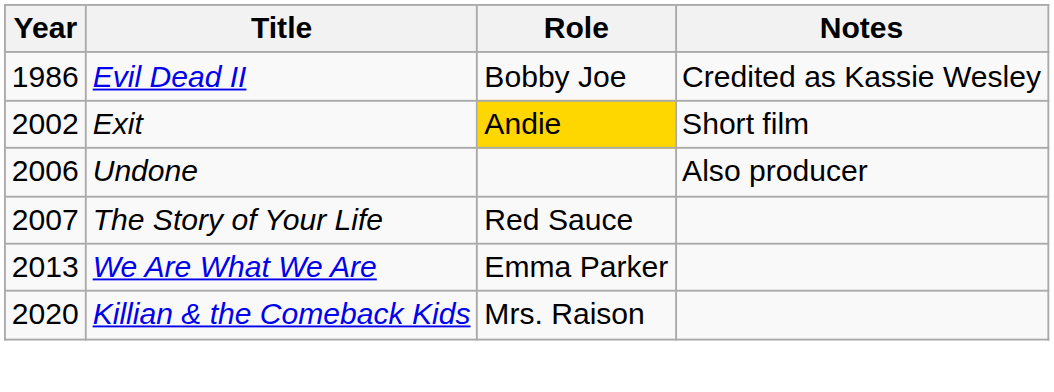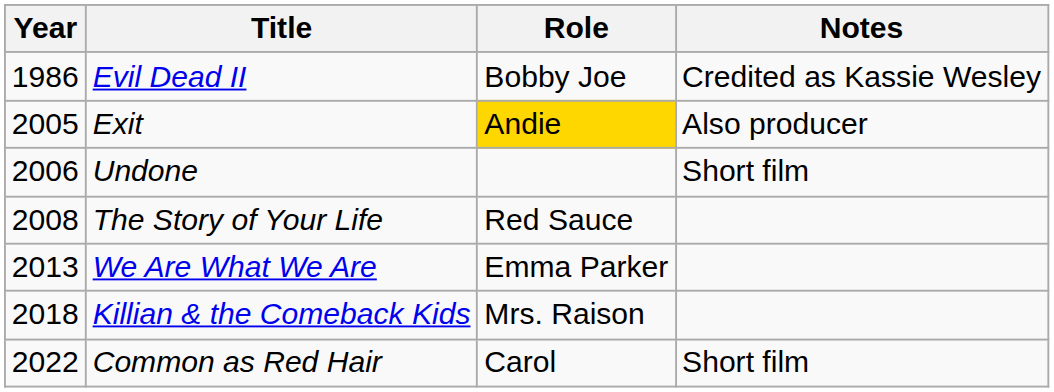 <table class="wikitable">
 <tr>
 <th>Year</th>
 <th>Title</th>
 <th>Role</th>
 <th>Notes</th>
 </tr>
 <tr>
 <td>1986</td>
 <td><em><a href='#'>Evil Dead II</a></em></td>
 <td>Bobby Joe</td>
 <td>Credited as Kassie Wesley</td>
 </tr>
 <tr>
-<td>2002</td>
+<td>2005</td>
 <td><em>Exit</em></td>
 <td style="background: gold;">Andie</td>
-<td>Short film</td>
+<td>Also producer</td>
 </tr>
 <tr>
 <td>2006</td>
 <td><em>Undone</em></td>
 <td></td>
-<td>Also producer</td>
+<td>Short film</td>
 </tr>
 <tr>
-<td>2007</td>
+<td>2008</td>
 <td><em>The Story of Your Life</em></td>
 <td>Red Sauce</td>
 <td></td>
 </tr>
 <tr>
 <td>2013</td>
 <td><em><a href='#'>We Are What We Are</a></em></td>
 <td>Emma Parker</td>
 <td></td>
 </tr>
 <tr>
-<td>2020</td>
+<td>2018</td>
 <td><em><a href='#'>Killian & the Comeback Kids</a></em></td>
 <td>Mrs. Raison</td>
 <td></td>
 </tr>
+<tr>
+<td>2022</td>
+<td><em>Common as Red Hair</em></td>
+<td>Carol</td>
+<td>Short film</td>
+</tr>
 </table>
